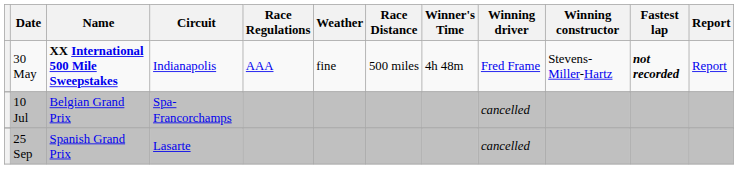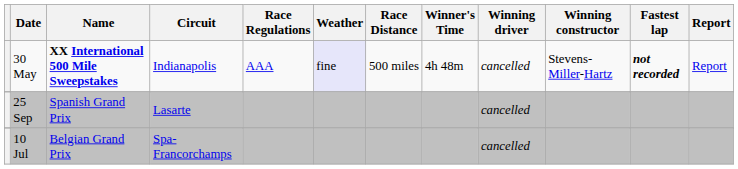 <table class="wikitable" style="font-size:95%">
 <tr>
 <th></th>
 <th>Date</th>
 <th>Name</th>
 <th>Circuit</th>
 <th>Race<br>Regulations</th>
 <th>Weather</th>
 <th>Race<br>Distance</th>
 <th>Winner's<br>Time</th>
 <th>Winning driver</th>
 <th>Winning<br>constructor</th>
 <th>Fastest<br>lap</th>
 <th>Report</th>
 </tr>
 <tr>
 <th></th>
 <td>30 May</td>
 <td> <strong>XX <a href='#'>International 500 Mile <br>Sweepstakes</a></strong></td>
 <td><a href='#'>Indianapolis</a></td>
 <td><a href='#'>AAA</a></td>
-<td>fine</td>
+<td style="background: lavender;">fine</td>
 <td>500 miles</td>
 <td>4h 48m</td>
-<td> <a href='#'>Fred Frame</a></td>
+<td><em>cancelled</em></td>
 <td>Stevens-<a href='#'>Miller</a>-<a href='#'>Hartz</a></td>
 <td><strong><em>not recorded</em></strong></td>
 <td><a href='#'>Report</a></td>
+</tr>
+<tr>
+</tr>
+<tr style="background:#C0C0C0;">
+<th></th>
+<td>25 Sep</td>
+<td> <a href='#'>Spanish Grand Prix</a></td>
+<td><a href='#'>Lasarte</a></td>
+<td></td>
+<td></td>
+<td></td>
+<td></td>
+<td><em>cancelled</em></td>
+<td></td>
+<td></td>
+<td></td>
 </tr>
 <tr>
 </tr>
 <tr style="background:#C0C0C0;">
 <th></th>
 <td>10 Jul</td>
 <td> <a href='#'>Belgian Grand Prix</a></td>
 <td><a href='#'>Spa-Francorchamps</a></td>
 <td></td>
 <td></td>
 <td></td>
 <td></td>
 <td><em>cancelled</em></td>
 <td></td>
 <td></td>
 <td></td>
 </tr>
-<tr>
-</tr>
-<tr style="background:#C0C0C0;">
-<th></th>
-<td>25 Sep</td>
-<td> <a href='#'>Spanish Grand Prix</a></td>
-<td><a href='#'>Lasarte</a></td>
-<td></td>
-<td></td>
-<td></td>
-<td></td>
-<td><em>cancelled</em></td>
-<td></td>
-<td></td>
-<td></td>
-</tr>
 </table>
